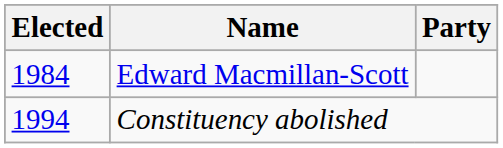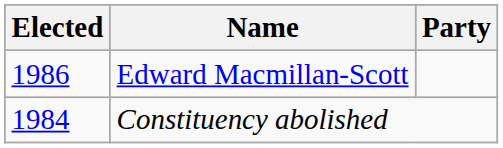 <table class="wikitable">
 <tr>
 <th>Elected</th>
 <th>Name</th>
 <th colspan=2>Party</th>
 </tr>
 <tr>
-<td><a href='#'>1984</a></td>
+<td><a href='#'>1986</a></td>
 <td><a href='#'>Edward Macmillan-Scott</a></td>
 <td></td>
 </tr>
 <tr>
-<td><a href='#'>1994</a></td>
+<td><a href='#'>1984</a></td>
 <td colspan="3"><em>Constituency abolished</em></td>
 </tr>
 </table>
